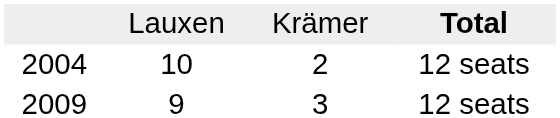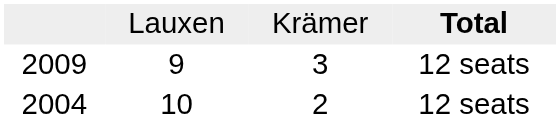 <table border="0" cellpadding="2" cellspacing="0" width="300">
 <tr bgcolor="#eeeeee" align="center">
 <td> </td>
 <td>Lauxen</td>
 <td>Krämer</td>
 <td><strong>Total</strong></td>
 </tr>
 <tr align="center">
+<td>2009</td>
+<td>9</td>
+<td>3</td>
+<td>12 seats</td>
+</tr>
+<tr align="center">
 <td>2004</td>
 <td>10</td>
 <td>2</td>
 <td>12 seats</td>
 </tr>
-<tr align="center">
-<td>2009</td>
-<td>9</td>
-<td>3</td>
-<td>12 seats</td>
-</tr>
 </table>
